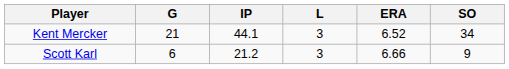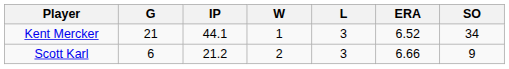 <table class="wikitable sortable">
 <tr>
 <th bgcolor="#DDDDFF" width="16%">Player</th>
 <th bgcolor="#DDDDFF" width="9%">G</th>
 <th bgcolor="#DDDDFF" width="9%">IP</th>
+<th bgcolor="#DDDDFF" width="9%">W</th>
 <th bgcolor="#DDDDFF" width="9%">L</th>
 <th bgcolor="#DDDDFF" width="9%">ERA</th>
 <th bgcolor="#DDDDFF" width="9%">SO</th>
 </tr>
 <tr align=center>
 <td><a href='#'>Kent Mercker</a></td>
 <td>21</td>
 <td>44.1</td>
+<td>1</td>
 <td>3</td>
 <td>6.52</td>
 <td>34</td>
 </tr>
 <tr align=center>
 <td><a href='#'>Scott Karl</a></td>
 <td>6</td>
 <td>21.2</td>
+<td>2</td>
 <td>3</td>
 <td>6.66</td>
 <td>9</td>
 </tr>
 </table>
